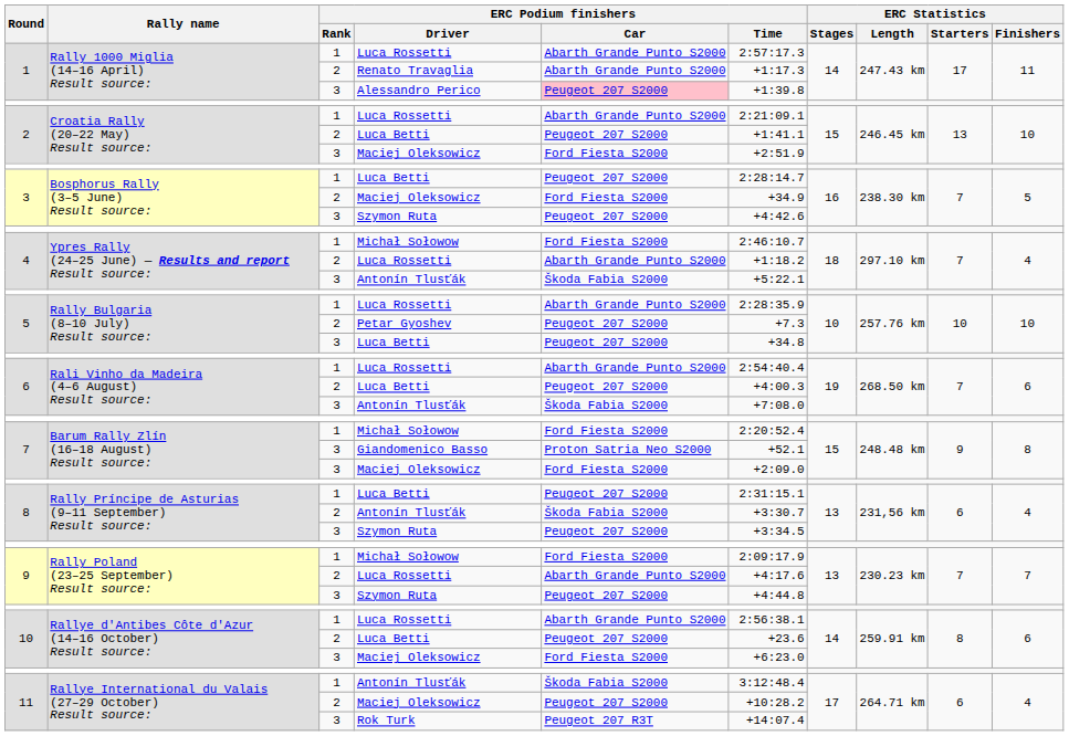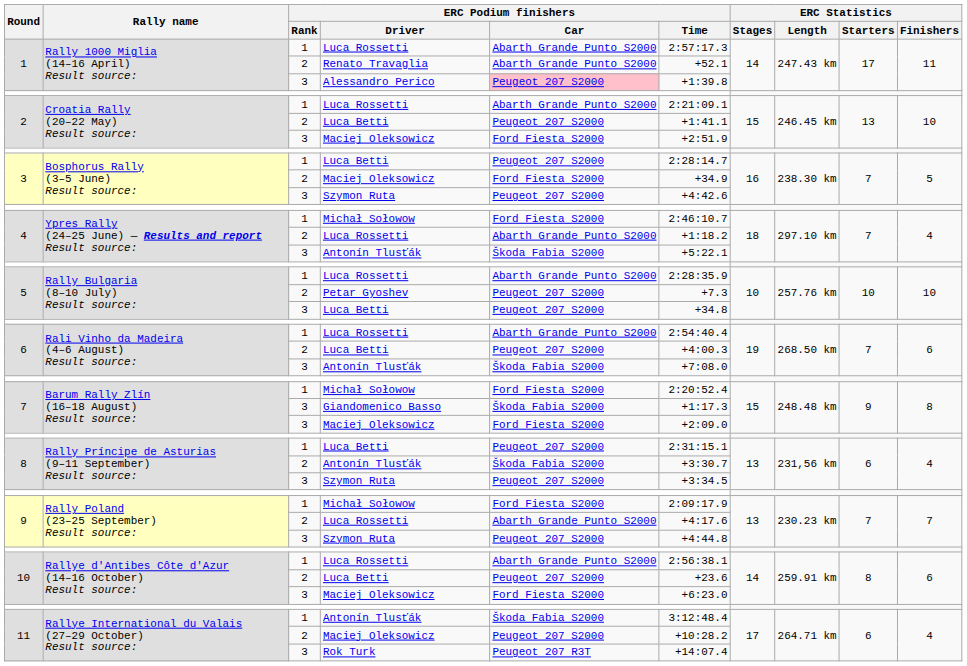 <table class="wikitable" style="font-size:85%;">
 <tr>
 <th rowspan=2>Round</th>
 <th style="width:22em" rowspan=2>Rally name</th>
 <th colspan=4>ERC Podium finishers</th>
 <th colspan=4>ERC Statistics</th>
 </tr>
 <tr>
 <th>Rank</th>
 <th style="width:15em">Driver</th>
 <th style="width:15em">Car</th>
 <th style="width:6em">Time</th>
 <th>Stages</th>
 <th>Length</th>
 <th>Starters</th>
 <th>Finishers</th>
 </tr>
 <tr>
 <td style="background:#dfdfdf;" rowspan=3 align=center>1</td>
 <td style="background:#dfdfdf;" rowspan=3> <a href='#'>Rally 1000 Miglia</a><br>(14–16 April)<br><em>Result source: </em></td>
 <td align=center>1</td>
 <td> <a href='#'>Luca Rossetti</a></td>
 <td><a href='#'>Abarth Grande Punto S2000</a></td>
 <td align=right>2:57:17.3</td>
 <td rowspan=3 align=center>14</td>
 <td rowspan=3 align=center>247.43 km</td>
 <td rowspan=3 align=center>17</td>
 <td rowspan=3 align=center>11</td>
 </tr>
 <tr>
 <td align=center>2</td>
 <td> <a href='#'>Renato Travaglia</a></td>
 <td><a href='#'>Abarth Grande Punto S2000</a></td>
-<td align=right>+1:17.3</td>
+<td align=right>+52.1</td>
 </tr>
 <tr>
 <td align=center>3</td>
 <td> <a href='#'>Alessandro Perico</a></td>
 <td style="background: pink;"><a href='#'>Peugeot 207 S2000</a></td>
 <td align=right>+1:39.8</td>
 </tr>
 <tr style="background:white;">
 <td colspan="6"></td>
 </tr>
 <tr>
 <td style="background:#dfdfdf;" rowspan=3 align=center>2</td>
 <td style="background:#dfdfdf;" rowspan=3> <a href='#'>Croatia Rally</a><br>(20–22 May)<br><em>Result source: </em></td>
 <td align=center>1</td>
 <td> <a href='#'>Luca Rossetti</a></td>
 <td><a href='#'>Abarth Grande Punto S2000</a></td>
 <td align=right>2:21:09.1</td>
 <td rowspan=3 align=center>15</td>
 <td rowspan=3 align=center>246.45 km</td>
 <td rowspan=3 align=center>13</td>
 <td rowspan=3 align=center>10</td>
 </tr>
 <tr>
 <td align=center>2</td>
 <td> <a href='#'>Luca Betti</a></td>
 <td><a href='#'>Peugeot 207 S2000</a></td>
 <td align=right>+1:41.1</td>
 </tr>
 <tr>
 <td align=center>3</td>
 <td> <a href='#'>Maciej Oleksowicz</a></td>
 <td><a href='#'>Ford Fiesta S2000</a></td>
 <td align=right>+2:51.9</td>
 </tr>
 <tr style="background:white;">
 <td colspan="6"></td>
 </tr>
 <tr>
 <td style="background:#ffffbf;" rowspan=3 align=center>3</td>
 <td style="background:#ffffbf;" rowspan=3> <a href='#'>Bosphorus Rally</a><br>(3–5 June)<br><em>Result source: </em></td>
 <td align=center>1</td>
 <td> <a href='#'>Luca Betti</a></td>
 <td><a href='#'>Peugeot 207 S2000</a></td>
 <td align=right>2:28:14.7</td>
 <td rowspan=3 align=center>16</td>
 <td rowspan=3 align=center>238.30 km</td>
 <td rowspan=3 align=center>7</td>
 <td rowspan=3 align=center>5</td>
 </tr>
 <tr>
 <td align=center>2</td>
 <td> <a href='#'>Maciej Oleksowicz</a></td>
 <td><a href='#'>Ford Fiesta S2000</a></td>
 <td align=right>+34.9</td>
 </tr>
 <tr>
 <td align=center>3</td>
 <td> <a href='#'>Szymon Ruta</a></td>
 <td><a href='#'>Peugeot 207 S2000</a></td>
 <td align=right>+4:42.6</td>
 </tr>
 <tr style="background:white;">
 <td colspan="6"></td>
 </tr>
 <tr>
 <td style="background:#dfdfdf;" rowspan=3 align=center>4</td>
 <td style="background:#dfdfdf;" rowspan=3> <a href='#'>Ypres Rally</a><br>(24–25 June) — <strong><em><a href='#'>Results and report</a></em></strong><br><em>Result source: </em></td>
 <td align=center>1</td>
 <td> <a href='#'>Michał Sołowow</a></td>
 <td><a href='#'>Ford Fiesta S2000</a></td>
 <td align=right>2:46:10.7</td>
 <td rowspan=3 align=center>18</td>
 <td rowspan=3 align=center>297.10 km</td>
 <td rowspan=3 align=center>7</td>
 <td rowspan=3 align=center>4</td>
 </tr>
 <tr>
 <td align=center>2</td>
 <td> <a href='#'>Luca Rossetti</a></td>
 <td><a href='#'>Abarth Grande Punto S2000</a></td>
 <td align=right>+1:18.2</td>
 </tr>
 <tr>
 <td align=center>3</td>
 <td> <a href='#'>Antonín Tlusťák</a></td>
 <td><a href='#'>Škoda Fabia S2000</a></td>
 <td align=right>+5:22.1</td>
 </tr>
 <tr style="background:white;">
 <td colspan="6"></td>
 </tr>
 <tr>
 <td style="background:#dfdfdf;" rowspan=3 align=center>5</td>
 <td style="background:#dfdfdf;" rowspan=3> <a href='#'>Rally Bulgaria</a><br>(8–10 July)<br><em>Result source: </em></td>
 <td align=center>1</td>
 <td> <a href='#'>Luca Rossetti</a></td>
 <td><a href='#'>Abarth Grande Punto S2000</a></td>
 <td align=right>2:28:35.9</td>
 <td rowspan=3 align=center>10</td>
 <td rowspan=3 align=center>257.76 km</td>
 <td rowspan=3 align=center>10</td>
 <td rowspan=3 align=center>10</td>
 </tr>
 <tr>
 <td align=center>2</td>
 <td> <a href='#'>Petar Gyoshev</a></td>
 <td><a href='#'>Peugeot 207 S2000</a></td>
 <td align=right>+7.3</td>
 </tr>
 <tr>
 <td align=center>3</td>
 <td> <a href='#'>Luca Betti</a></td>
 <td><a href='#'>Peugeot 207 S2000</a></td>
 <td align=right>+34.8</td>
 </tr>
 <tr style="background:white;">
 <td colspan="6"></td>
 </tr>
 <tr>
 <td style="background:#dfdfdf;" rowspan=3 align=center>6</td>
 <td style="background:#dfdfdf;" rowspan=3> <a href='#'>Rali Vinho da Madeira</a><br>(4–6 August)<br><em>Result source: </em></td>
 <td align=center>1</td>
 <td> <a href='#'>Luca Rossetti</a></td>
 <td><a href='#'>Abarth Grande Punto S2000</a></td>
 <td align=right>2:54:40.4</td>
 <td rowspan=3 align=center>19</td>
 <td rowspan=3 align=center>268.50 km</td>
 <td rowspan=3 align=center>7</td>
 <td rowspan=3 align=center>6</td>
 </tr>
 <tr>
 <td align=center>2</td>
 <td> <a href='#'>Luca Betti</a></td>
 <td><a href='#'>Peugeot 207 S2000</a></td>
 <td align=right>+4:00.3</td>
 </tr>
 <tr>
 <td align=center>3</td>
 <td> <a href='#'>Antonín Tlusťák</a></td>
 <td><a href='#'>Škoda Fabia S2000</a></td>
 <td align=right>+7:08.0</td>
 </tr>
 <tr style="background:white;">
 <td colspan="6"></td>
 </tr>
 <tr>
 <td style="background:#dfdfdf;" rowspan=3 align=center>7</td>
 <td style="background:#dfdfdf;" rowspan=3> <a href='#'>Barum Rally Zlín</a><br>(16–18 August)<br><em>Result source: </em></td>
 <td align=center>1</td>
 <td> <a href='#'>Michał Sołowow</a></td>
 <td><a href='#'>Ford Fiesta S2000</a></td>
 <td align=right>2:20:52.4</td>
 <td rowspan=3 align=center>15</td>
 <td rowspan=3 align=center>248.48 km</td>
 <td rowspan=3 align=center>9</td>
 <td rowspan=3 align=center>8</td>
 </tr>
 <tr>
 <td align=center>3</td>
 <td> <a href='#'>Giandomenico Basso</a></td>
-<td><a href='#'>Proton Satria Neo S2000</a></td>
-<td align=right>+52.1</td>
+<td><a href='#'>Škoda Fabia S2000</a></td>
+<td align=right>+1:17.3</td>
 </tr>
 <tr>
 <td align=center>3</td>
 <td> <a href='#'>Maciej Oleksowicz</a></td>
 <td><a href='#'>Ford Fiesta S2000</a></td>
 <td align=right>+2:09.0</td>
 </tr>
 <tr style="background:white;">
 <td colspan="6"></td>
 </tr>
 <tr>
 <td style="background:#dfdfdf;" rowspan=3 align=center>8</td>
 <td style="background:#dfdfdf;" rowspan=3> <a href='#'>Rally Príncipe de Asturias</a><br>(9–11 September)<br><em>Result source: </em></td>
 <td align=center>1</td>
 <td> <a href='#'>Luca Betti</a></td>
 <td><a href='#'>Peugeot 207 S2000</a></td>
 <td align=right>2:31:15.1</td>
 <td rowspan=3 align=center>13</td>
 <td rowspan=3 align=center>231,56 km</td>
 <td rowspan=3 align=center>6</td>
 <td rowspan=3 align=center>4</td>
 </tr>
 <tr>
 <td align=center>2</td>
 <td> <a href='#'>Antonín Tlusťák</a></td>
 <td><a href='#'>Škoda Fabia S2000</a></td>
 <td align=right>+3:30.7</td>
 </tr>
 <tr>
 <td align=center>3</td>
 <td> <a href='#'>Szymon Ruta</a></td>
 <td><a href='#'>Peugeot 207 S2000</a></td>
 <td align=right>+3:34.5</td>
 </tr>
 <tr style="background:white;">
 <td colspan="6"></td>
 </tr>
 <tr>
 <td style="background:#ffffbf;" rowspan=3 align=center>9</td>
 <td style="background:#ffffbf;" rowspan=3> <a href='#'>Rally Poland</a><br>(23–25 September)<br><em>Result source: </em></td>
 <td align=center>1</td>
 <td> <a href='#'>Michał Sołowow</a></td>
 <td><a href='#'>Ford Fiesta S2000</a></td>
 <td align=right>2:09:17.9</td>
 <td rowspan=3 align=center>13</td>
 <td rowspan=3 align=center>230.23 km</td>
 <td rowspan=3 align=center>7</td>
 <td rowspan=3 align=center>7</td>
 </tr>
 <tr>
 <td align=center>2</td>
 <td> <a href='#'>Luca Rossetti</a></td>
 <td><a href='#'>Abarth Grande Punto S2000</a></td>
 <td align=right>+4:17.6</td>
 </tr>
 <tr>
 <td align=center>3</td>
 <td> <a href='#'>Szymon Ruta</a></td>
 <td><a href='#'>Peugeot 207 S2000</a></td>
 <td align=right>+4:44.8</td>
 </tr>
 <tr style="background:white;">
 <td colspan="6"></td>
 </tr>
 <tr>
 <td style="background:#dfdfdf;" rowspan=3 align=center>10</td>
 <td style="background:#dfdfdf;" rowspan=3> <a href='#'>Rallye d'Antibes Côte d'Azur</a><br>(14–16 October)<br><em>Result source: </em></td>
 <td align=center>1</td>
 <td> <a href='#'>Luca Rossetti</a></td>
 <td><a href='#'>Abarth Grande Punto S2000</a></td>
 <td align=right>2:56:38.1</td>
 <td rowspan=3 align=center>14</td>
 <td rowspan=3 align=center>259.91 km</td>
 <td rowspan=3 align=center>8</td>
 <td rowspan=3 align=center>6</td>
 </tr>
 <tr>
 <td align=center>2</td>
 <td> <a href='#'>Luca Betti</a></td>
 <td><a href='#'>Peugeot 207 S2000</a></td>
 <td align=right>+23.6</td>
 </tr>
 <tr>
 <td align=center>3</td>
 <td> <a href='#'>Maciej Oleksowicz</a></td>
 <td><a href='#'>Ford Fiesta S2000</a></td>
 <td align=right>+6:23.0</td>
 </tr>
 <tr style="background:white;">
 <td colspan="6"></td>
 </tr>
 <tr>
 <td style="background:#dfdfdf;" rowspan=3 align=center>11</td>
 <td style="background:#dfdfdf;" rowspan=3> <a href='#'>Rallye International du Valais</a><br>(27–29 October)<br><em>Result source: </em></td>
 <td align=center>1</td>
 <td> <a href='#'>Antonín Tlusťák</a></td>
 <td><a href='#'>Škoda Fabia S2000</a></td>
 <td align=right>3:12:48.4</td>
 <td rowspan=3 align=center>17</td>
 <td rowspan=3 align=center>264.71 km</td>
 <td rowspan=3 align=center>6</td>
 <td rowspan=3 align=center>4</td>
 </tr>
 <tr>
 <td align=center>2</td>
 <td> <a href='#'>Maciej Oleksowicz</a></td>
 <td><a href='#'>Peugeot 207 S2000</a></td>
 <td align=right>+10:28.2</td>
 </tr>
 <tr>
 <td align=center>3</td>
 <td> <a href='#'>Rok Turk</a></td>
 <td><a href='#'>Peugeot 207 R3T</a></td>
 <td align=right>+14:07.4</td>
 </tr>
 </table>
